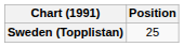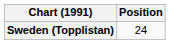 <table class="wikitable plainrowheaders" style="text-align:center">
 <tr>
 <th>Chart (1991)</th>
 <th>Position</th>
 </tr>
 <tr>
 <th scope="row">Sweden (Topplistan)</th>
-<td>25</td>
+<td>24</td>
 </tr>
 </table>
